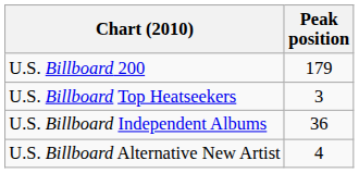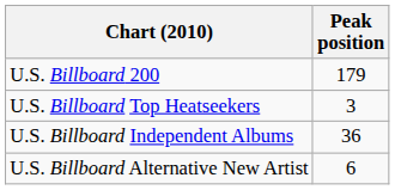 <table class="wikitable sortable">
 <tr>
 <th>Chart (2010)</th>
 <th>Peak<br>position</th>
 </tr>
 <tr>
 <td>U.S. <a href='#'><em>Billboard</em> 200</a></td>
 <td align="center">179</td>
 </tr>
 <tr>
 <td>U.S. <em><a href='#'>Billboard</a></em> <a href='#'>Top Heatseekers</a></td>
 <td align="center">3</td>
 </tr>
 <tr>
 <td>U.S. <em>Billboard</em> <a href='#'>Independent Albums</a></td>
 <td align="center">36</td>
 </tr>
 <tr>
 <td>U.S. <em>Billboard</em> Alternative New Artist</td>
-<td align="center">4</td>
+<td align="center">6</td>
 </tr>
 </table>
